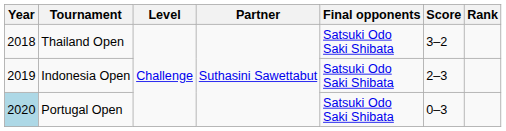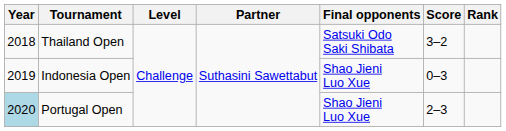 <table class="sortable wikitable" style="font-size: 95%;">
 <tr>
 <th>Year</th>
 <th>Tournament</th>
 <th>Level</th>
 <th>Partner</th>
 <th>Final opponents</th>
 <th>Score</th>
 <th>Rank</th>
 </tr>
 <tr>
 <td>2018</td>
 <td>Thailand Open</td>
 <td rowspan=3><a href='#'>Challenge</a></td>
 <td rowspan=3><a href='#'>Suthasini Sawettabut</a></td>
 <td><a href='#'>Satsuki Odo</a><br><a href='#'>Saki Shibata</a></td>
 <td>3–2</td>
 <td></td>
 </tr>
 <tr>
 <td>2019</td>
 <td>Indonesia Open</td>
-<td><a href='#'>Satsuki Odo</a><br><a href='#'>Saki Shibata</a></td>
-<td>2–3</td>
+<td><a href='#'>Shao Jieni</a><br><a href='#'>Luo Xue</a></td>
+<td>0–3</td>
 <td></td>
 </tr>
 <tr>
 <td style="background: lightblue;">2020</td>
 <td>Portugal Open</td>
-<td><a href='#'>Satsuki Odo</a><br><a href='#'>Saki Shibata</a></td>
-<td>0–3</td>
+<td><a href='#'>Shao Jieni</a><br><a href='#'>Luo Xue</a></td>
+<td>2–3</td>
 <td></td>
 </tr>
 </table>
